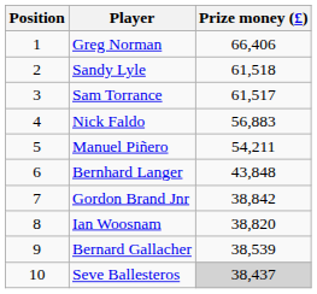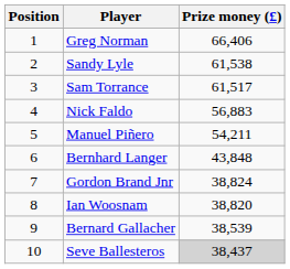 <table class="wikitable">
 <tr>
 <th>Position</th>
 <th>Player</th>
 <th>Prize money (<a href='#'>£</a>)</th>
 </tr>
 <tr>
 <td align=center>1</td>
 <td> <a href='#'>Greg Norman</a></td>
 <td align=center>66,406</td>
 </tr>
 <tr>
 <td align=center>2</td>
 <td> <a href='#'>Sandy Lyle</a></td>
-<td align=center>61,518</td>
+<td align=center>61,538</td>
 </tr>
 <tr>
 <td align=center>3</td>
 <td> <a href='#'>Sam Torrance</a></td>
 <td align=center>61,517</td>
 </tr>
 <tr>
 <td align=center>4</td>
 <td> <a href='#'>Nick Faldo</a></td>
 <td align=center>56,883</td>
 </tr>
 <tr>
 <td align=center>5</td>
 <td> <a href='#'>Manuel Piñero</a></td>
 <td align=center>54,211</td>
 </tr>
 <tr>
 <td align=center>6</td>
 <td> <a href='#'>Bernhard Langer</a></td>
 <td align=center>43,848</td>
 </tr>
 <tr>
 <td align=center>7</td>
 <td> <a href='#'>Gordon Brand Jnr</a></td>
-<td align=center>38,842</td>
+<td align=center>38,824</td>
 </tr>
 <tr>
 <td align=center>8</td>
 <td> <a href='#'>Ian Woosnam</a></td>
 <td align=center>38,820</td>
 </tr>
 <tr>
 <td align=center>9</td>
 <td> <a href='#'>Bernard Gallacher</a></td>
 <td align=center>38,539</td>
 </tr>
 <tr>
 <td align=center>10</td>
 <td> <a href='#'>Seve Ballesteros</a></td>
 <td align=center style="background: lightgrey;">38,437</td>
 </tr>
 </table>
